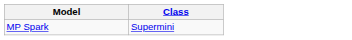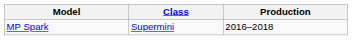 <table class="wikitable">
 <tr>
 <th style="width:200px;">Model</th>
 <th style="width:150px;"><a href='#'>Class</a></th>
+<th style="width:200px;">Production</th>
 </tr>
 <tr>
 <td valign="top"><a href='#'>MP Spark</a></td>
 <td valign="top"><a href='#'>Supermini</a></td>
+<td valign="top">2016–2018</td>
 </tr>
 </table>
